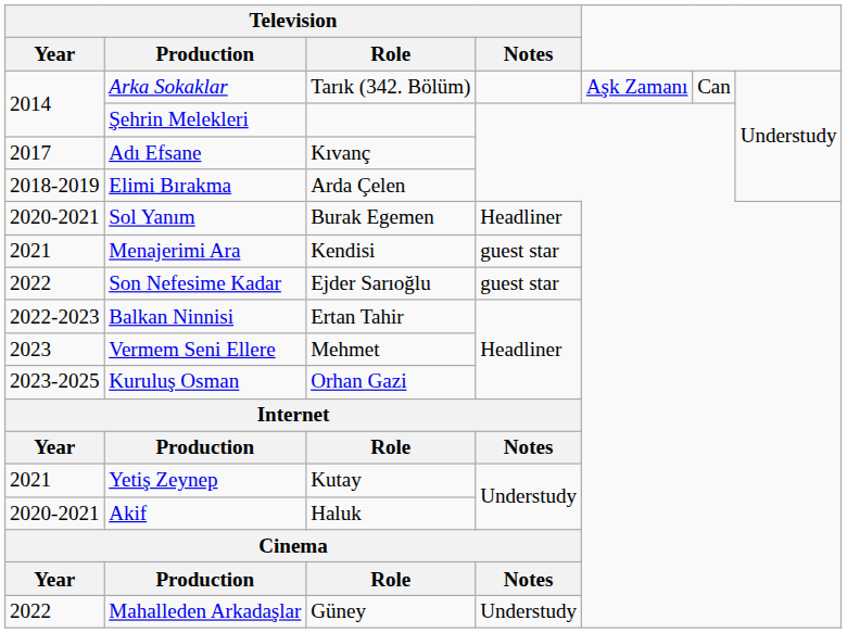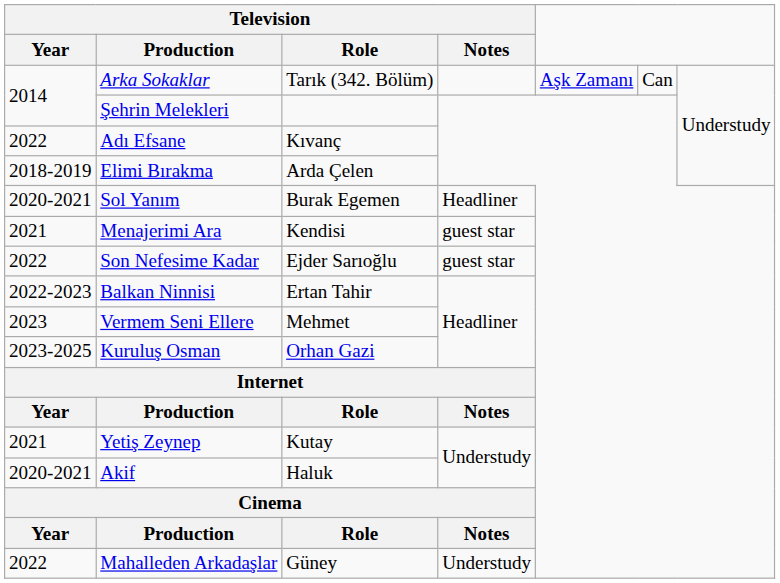 <table class="wikitable">
 <tr>
 <th colspan="4">Television</th>
 </tr>
 <tr>
 <th>Year</th>
 <th>Production</th>
 <th>Role</th>
 <th>Notes</th>
 </tr>
 <tr>
 <td rowspan="2">2014</td>
 <td><em><a href='#'>Arka Sokaklar</a></td>
 <td>Tarık (342. Bölüm)</td>
 <td></td>
 <td></em><a href='#'>Aşk Zamanı</a><em></td>
 <td>Can</td>
 <td rowspan="4">Understudy</td>
 </tr>
 <tr>
 <td></em><a href='#'>Şehrin Melekleri</a><em></td>
 <td></td>
 </tr>
 <tr>
-<td>2017</td>
+<td>2022</td>
 <td></em><a href='#'>Adı Efsane</a><em></td>
 <td>Kıvanç</td>
 </tr>
 <tr>
 <td>2018-2019</td>
 <td></em><a href='#'>Elimi Bırakma</a><em></td>
 <td>Arda Çelen</td>
 </tr>
 <tr>
 <td>2020-2021</td>
 <td></em><a href='#'>Sol Yanım</a><em></td>
 <td>Burak Egemen</td>
 <td>Headliner</td>
 </tr>
 <tr>
 <td>2021</td>
 <td></em><a href='#'>Menajerimi Ara</a><em></td>
 <td>Kendisi</td>
 <td>guest star</td>
 </tr>
 <tr>
 <td>2022</td>
 <td></em><a href='#'>Son Nefesime Kadar</a><em></td>
 <td>Ejder Sarıoğlu</td>
 <td>guest star</td>
 </tr>
 <tr>
 <td>2022-2023</td>
 <td></em><a href='#'>Balkan Ninnisi</a><em></td>
 <td>Ertan Tahir</td>
 <td rowspan="3">Headliner</td>
 </tr>
 <tr>
 <td>2023</td>
 <td></em><a href='#'>Vermem Seni Ellere</a><em></td>
 <td>Mehmet</td>
 </tr>
 <tr>
 <td>2023-2025</td>
 <td></em><a href='#'>Kuruluş Osman</a><em></td>
 <td><a href='#'>Orhan Gazi</a></td>
 </tr>
 <tr>
 <th colspan="4">Internet</th>
 </tr>
 <tr>
 <th>Year</th>
 <th>Production</th>
 <th>Role</th>
 <th>Notes</th>
 </tr>
 <tr>
 <td>2021</td>
 <td></em><a href='#'>Yetiş Zeynep</a><em></td>
 <td>Kutay</td>
 <td rowspan="2">Understudy</td>
 </tr>
 <tr>
 <td>2020-2021</td>
 <td></em><a href='#'>Akif</a><em></td>
 <td>Haluk</td>
 </tr>
 <tr>
 <th colspan="4">Cinema</th>
 </tr>
 <tr>
 <th>Year</th>
 <th>Production</th>
 <th>Role</th>
 <th>Notes</th>
 </tr>
 <tr>
 <td>2022</td>
 <td></em><a href='#'>Mahalleden Arkadaşlar</a><em></td>
 <td>Güney</td>
 <td>Understudy</td>
 </tr>
 </table>
